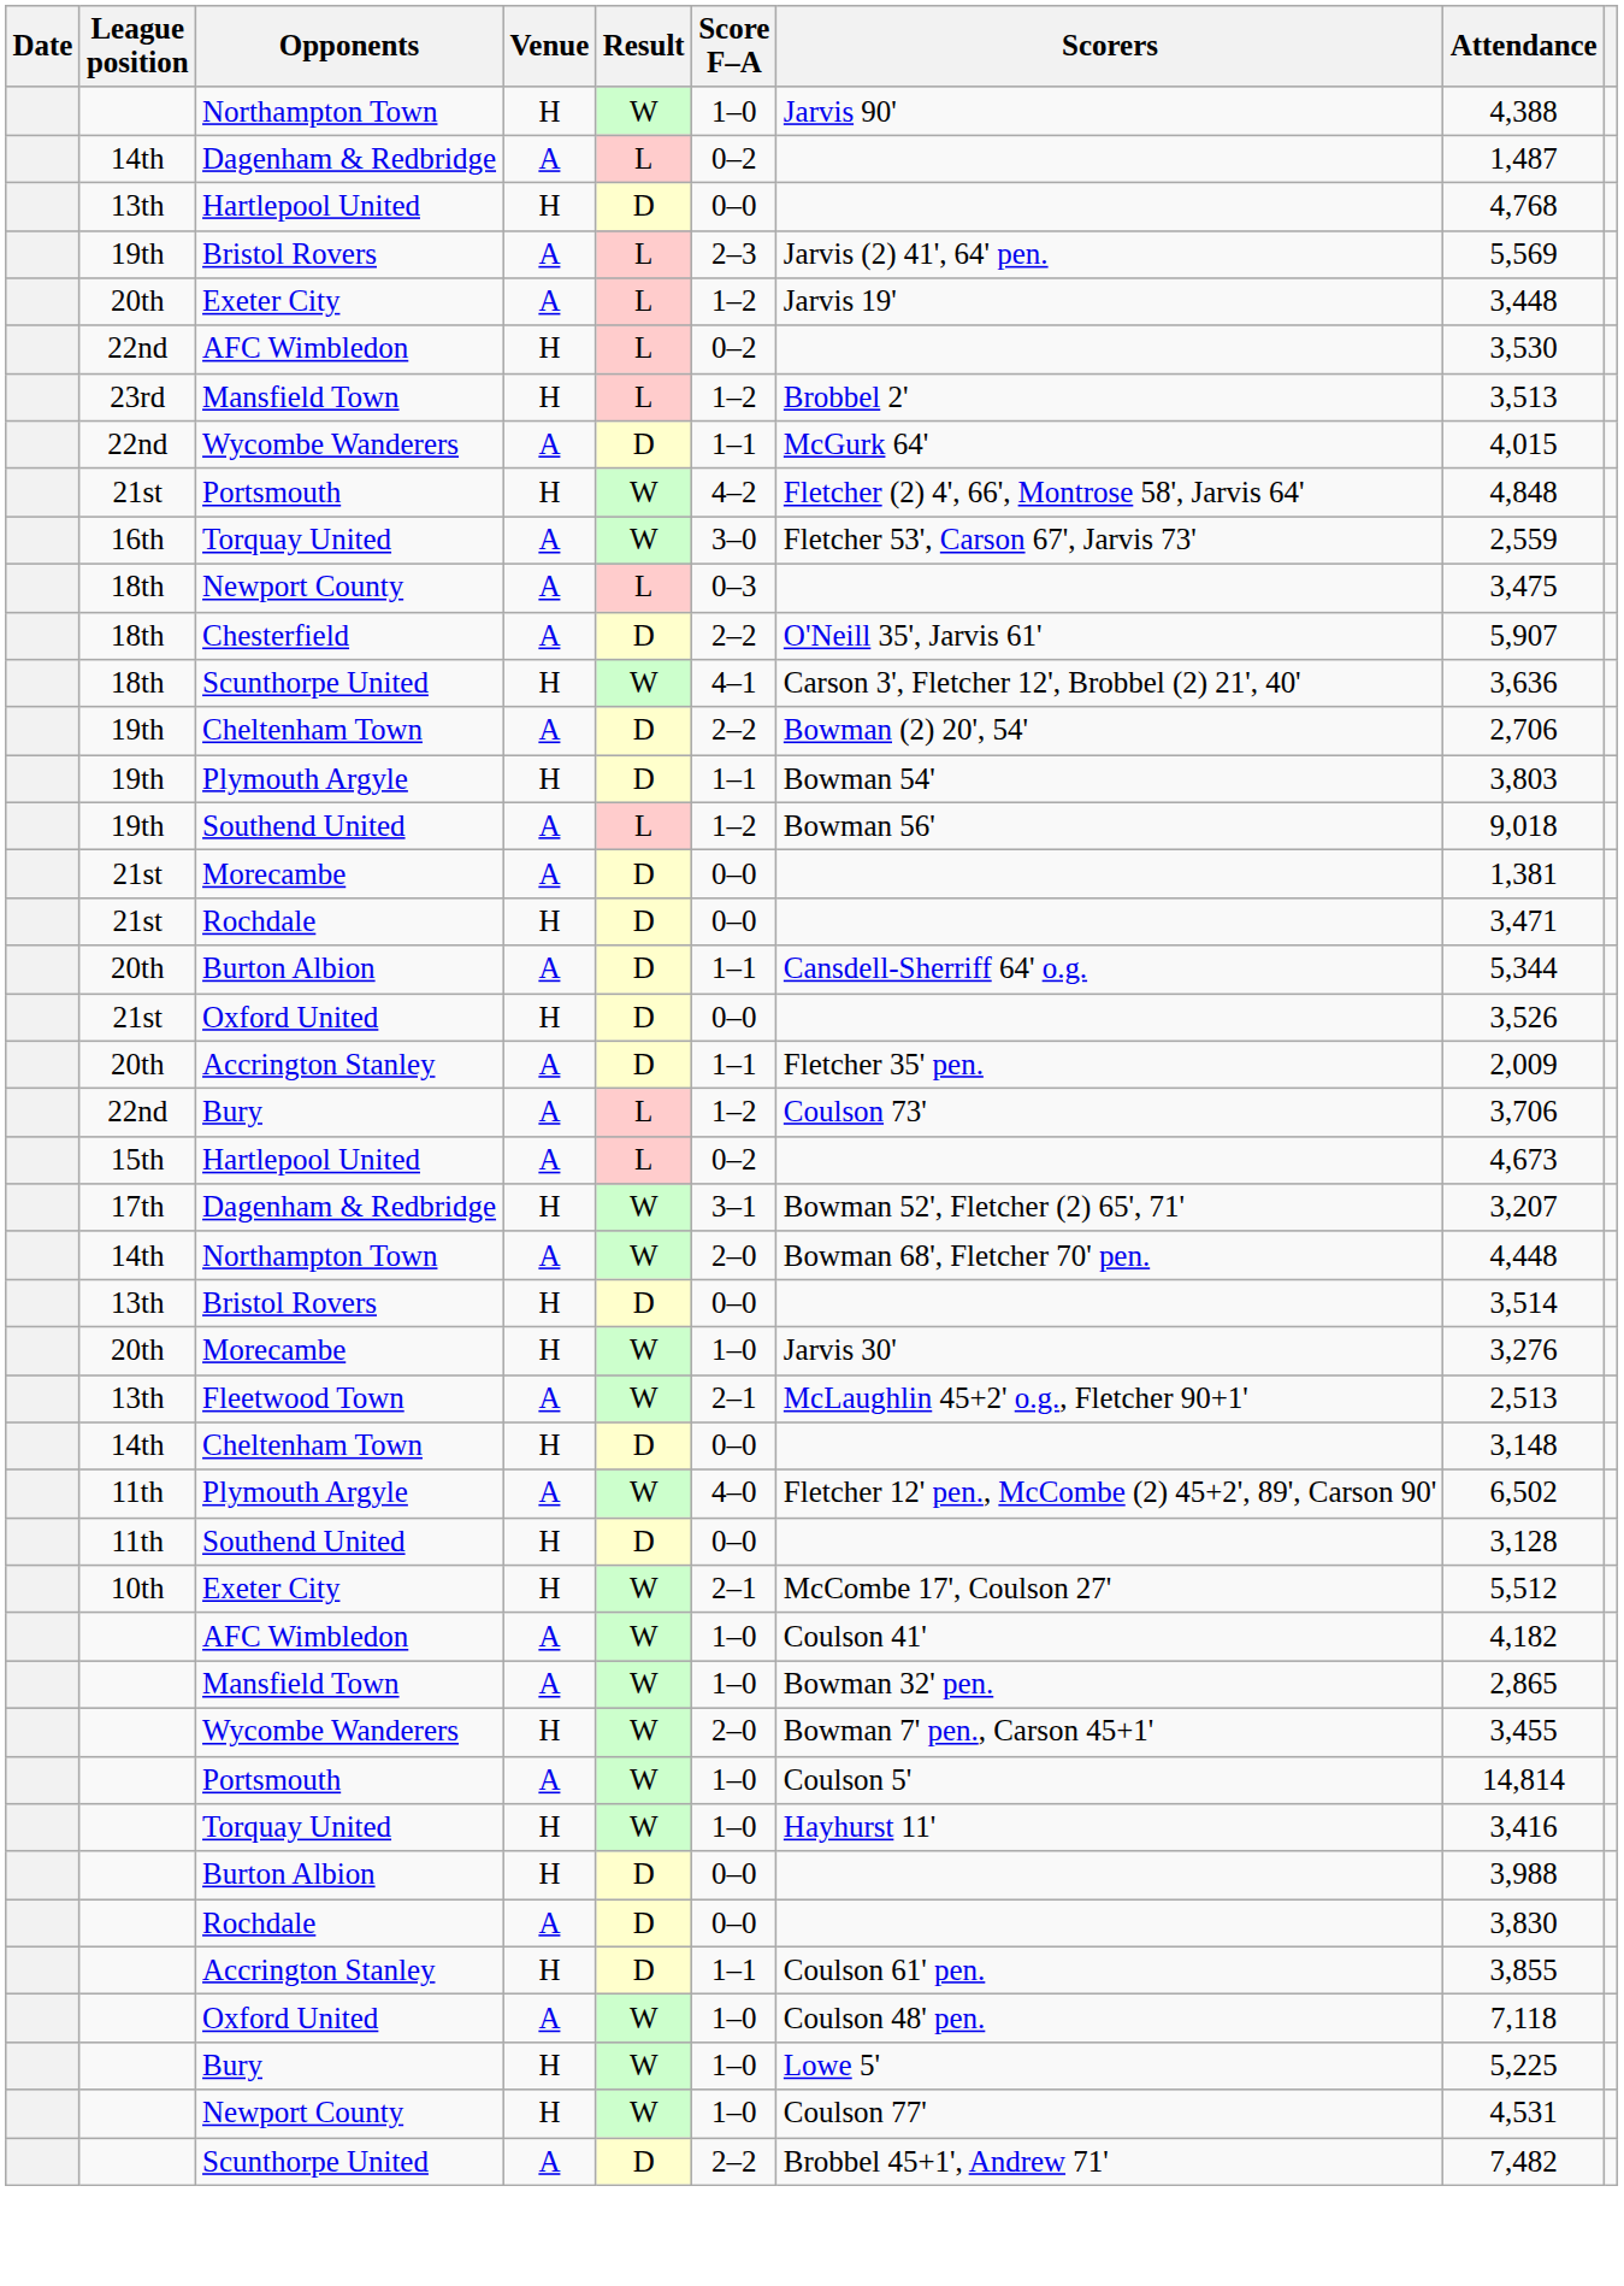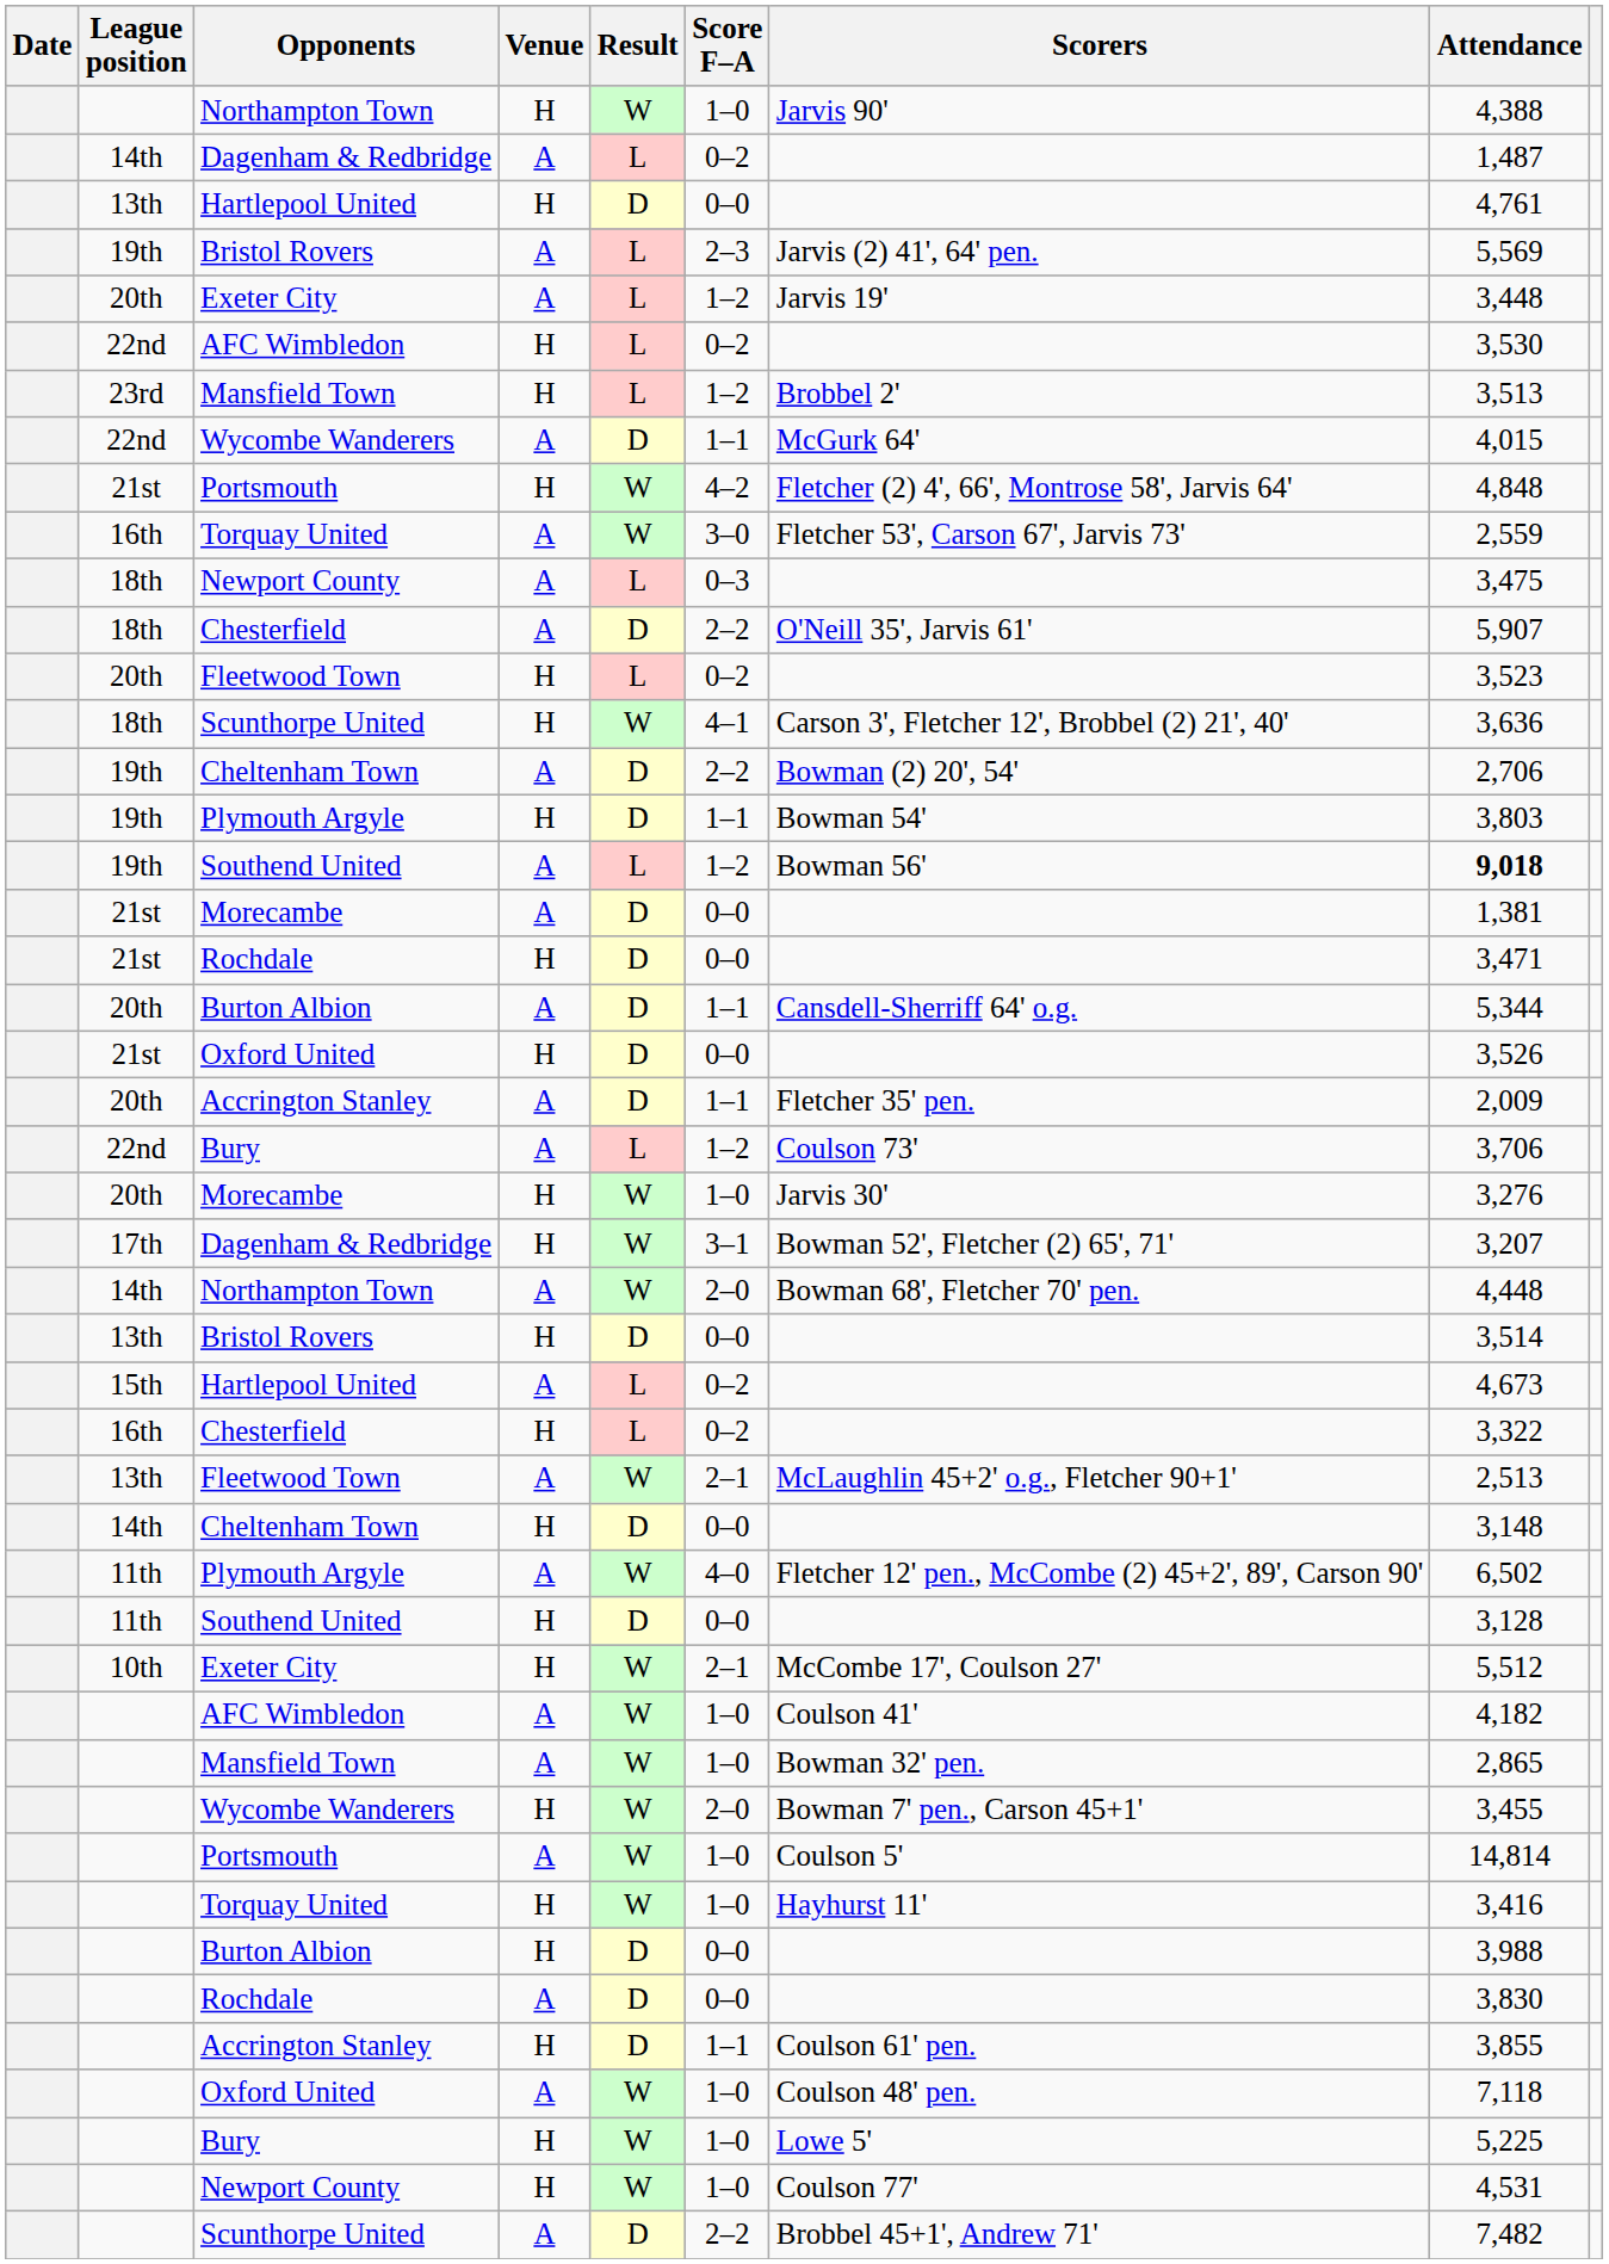 <table class="wikitable plainrowheaders sortable" style="text-align:center">
 <tr>
 <th scope=col>Date</th>
 <th scope=col>League<br>position</th>
 <th scope=col>Opponents</th>
 <th scope=col>Venue</th>
 <th scope=col>Result</th>
 <th scope=col>Score<br>F–A</th>
 <th scope=col class=unsortable>Scorers</th>
 <th scope=col>Attendance</th>
 <th scope=col class=unsortable></th>
 </tr>
 <tr>
 <th scope=row></th>
 <td></td>
 <td align=left><a href='#'>Northampton Town</a></td>
 <td>H</td>
 <td style=background-color:#CCFFCC>W</td>
 <td>1–0</td>
 <td align=left><a href='#'>Jarvis</a> 90'</td>
 <td>4,388</td>
 <td></td>
 </tr>
 <tr>
 <th scope=row></th>
 <td>14th</td>
 <td align=left><a href='#'>Dagenham & Redbridge</a></td>
 <td><a href='#'>A</a></td>
 <td style=background-color:#FFCCCC>L</td>
 <td>0–2</td>
 <td align=left></td>
 <td>1,487</td>
 <td></td>
 </tr>
 <tr>
 <th scope=row></th>
 <td>13th</td>
 <td align=left><a href='#'>Hartlepool United</a></td>
 <td>H</td>
 <td style=background-color:#FFFFCC>D</td>
 <td>0–0</td>
 <td align=left></td>
-<td>4,768</td>
+<td>4,761</td>
 <td></td>
 </tr>
 <tr>
 <th scope=row></th>
 <td>19th</td>
 <td align=left><a href='#'>Bristol Rovers</a></td>
 <td><a href='#'>A</a></td>
 <td style=background-color:#FFCCCC>L</td>
 <td>2–3</td>
 <td align=left>Jarvis (2) 41', 64' <a href='#'>pen.</a></td>
 <td>5,569</td>
 <td></td>
 </tr>
 <tr>
 <th scope=row></th>
 <td>20th</td>
 <td align=left><a href='#'>Exeter City</a></td>
 <td><a href='#'>A</a></td>
 <td style=background-color:#FFCCCC>L</td>
 <td>1–2</td>
 <td align=left>Jarvis 19'</td>
 <td>3,448</td>
 <td></td>
 </tr>
 <tr>
 <th scope=row></th>
 <td>22nd</td>
 <td align=left><a href='#'>AFC Wimbledon</a></td>
 <td>H</td>
 <td style=background-color:#FFCCCC>L</td>
 <td>0–2</td>
 <td align=left></td>
 <td>3,530</td>
 <td></td>
 </tr>
 <tr>
 <th scope=row></th>
 <td>23rd</td>
 <td align=left><a href='#'>Mansfield Town</a></td>
 <td>H</td>
 <td style=background-color:#FFCCCC>L</td>
 <td>1–2</td>
 <td align=left><a href='#'>Brobbel</a> 2'</td>
 <td>3,513</td>
 <td></td>
 </tr>
 <tr>
 <th scope=row></th>
 <td>22nd</td>
 <td align=left><a href='#'>Wycombe Wanderers</a></td>
 <td><a href='#'>A</a></td>
 <td style=background-color:#FFFFCC>D</td>
 <td>1–1</td>
 <td align=left><a href='#'>McGurk</a> 64'</td>
 <td>4,015</td>
 <td></td>
 </tr>
 <tr>
 <th scope=row></th>
 <td>21st</td>
 <td align=left><a href='#'>Portsmouth</a></td>
 <td>H</td>
 <td style=background-color:#CCFFCC>W</td>
 <td>4–2</td>
 <td align=left><a href='#'>Fletcher</a> (2) 4', 66', <a href='#'>Montrose</a> 58', Jarvis 64'</td>
 <td>4,848</td>
 <td></td>
 </tr>
 <tr>
 <th scope=row></th>
 <td>16th</td>
 <td align=left><a href='#'>Torquay United</a></td>
 <td><a href='#'>A</a></td>
 <td style=background-color:#CCFFCC>W</td>
 <td>3–0</td>
 <td align=left>Fletcher 53', <a href='#'>Carson</a> 67', Jarvis 73'</td>
 <td>2,559</td>
 <td></td>
 </tr>
 <tr>
 <th scope=row></th>
 <td>18th</td>
 <td align=left><a href='#'>Newport County</a></td>
 <td><a href='#'>A</a></td>
 <td style=background-color:#FFCCCC>L</td>
 <td>0–3</td>
 <td align=left></td>
 <td>3,475</td>
 <td></td>
 </tr>
 <tr>
 <th scope=row></th>
 <td>18th</td>
 <td align=left><a href='#'>Chesterfield</a></td>
 <td><a href='#'>A</a></td>
 <td style=background-color:#FFFFCC>D</td>
 <td>2–2</td>
 <td align=left><a href='#'>O'Neill</a> 35', Jarvis 61'</td>
 <td>5,907</td>
 <td></td>
 </tr>
 <tr>
 <th scope=row></th>
+<td>20th</td>
+<td align=left><a href='#'>Fleetwood Town</a></td>
+<td>H</td>
+<td style=background-color:#FFCCCC>L</td>
+<td>0–2</td>
+<td align=left></td>
+<td>3,523</td>
+<td></td>
+</tr>
+<tr>
+<th scope=row></th>
 <td>18th</td>
 <td align=left><a href='#'>Scunthorpe United</a></td>
 <td>H</td>
 <td style=background-color:#CCFFCC>W</td>
 <td>4–1</td>
 <td align=left>Carson 3', Fletcher 12', Brobbel (2) 21', 40'</td>
 <td>3,636</td>
 <td></td>
 </tr>
 <tr>
 <th scope=row></th>
 <td>19th</td>
 <td align=left><a href='#'>Cheltenham Town</a></td>
 <td><a href='#'>A</a></td>
 <td style=background-color:#FFFFCC>D</td>
 <td>2–2</td>
 <td align=left><a href='#'>Bowman</a> (2) 20', 54'</td>
 <td>2,706</td>
 <td></td>
 </tr>
 <tr>
 <th scope=row></th>
 <td>19th</td>
 <td align=left><a href='#'>Plymouth Argyle</a></td>
 <td>H</td>
 <td style=background-color:#FFFFCC>D</td>
 <td>1–1</td>
 <td align=left>Bowman 54'</td>
 <td>3,803</td>
 <td></td>
 </tr>
 <tr>
 <th scope=row></th>
 <td>19th</td>
 <td align=left><a href='#'>Southend United</a></td>
 <td><a href='#'>A</a></td>
 <td style=background-color:#FFCCCC>L</td>
 <td>1–2</td>
 <td align=left>Bowman 56'</td>
-<td>9,018</td>
+<td><strong>9,018</strong></td>
 <td></td>
 </tr>
 <tr>
 <th scope=row></th>
 <td>21st</td>
 <td align=left><a href='#'>Morecambe</a></td>
 <td><a href='#'>A</a></td>
 <td style=background-color:#FFFFCC>D</td>
 <td>0–0</td>
 <td align=left></td>
 <td>1,381</td>
 <td></td>
 </tr>
 <tr>
 <th scope=row></th>
 <td>21st</td>
 <td align=left><a href='#'>Rochdale</a></td>
 <td>H</td>
 <td style=background-color:#FFFFCC>D</td>
 <td>0–0</td>
 <td align=left></td>
 <td>3,471</td>
 <td></td>
 </tr>
 <tr>
 <th scope=row></th>
 <td>20th</td>
 <td align=left><a href='#'>Burton Albion</a></td>
 <td><a href='#'>A</a></td>
 <td style=background-color:#FFFFCC>D</td>
 <td>1–1</td>
 <td align=left><a href='#'>Cansdell-Sherriff</a> 64' <a href='#'>o.g.</a></td>
 <td>5,344</td>
 <td></td>
 </tr>
 <tr>
 <th scope=row></th>
 <td>21st</td>
 <td align=left><a href='#'>Oxford United</a></td>
 <td>H</td>
 <td style=background-color:#FFFFCC>D</td>
 <td>0–0</td>
 <td align=left></td>
 <td>3,526</td>
 <td></td>
 </tr>
 <tr>
 <th scope=row></th>
 <td>20th</td>
 <td align=left><a href='#'>Accrington Stanley</a></td>
 <td><a href='#'>A</a></td>
 <td style=background-color:#FFFFCC>D</td>
 <td>1–1</td>
 <td align=left>Fletcher 35' <a href='#'>pen.</a></td>
 <td>2,009</td>
 <td></td>
 </tr>
 <tr>
 <th scope=row></th>
 <td>22nd</td>
 <td align=left><a href='#'>Bury</a></td>
 <td><a href='#'>A</a></td>
 <td style=background-color:#FFCCCC>L</td>
 <td>1–2</td>
 <td align=left><a href='#'>Coulson</a> 73'</td>
 <td>3,706</td>
 <td></td>
 </tr>
 <tr>
 <th scope=row></th>
-<td>15th</td>
-<td align=left><a href='#'>Hartlepool United</a></td>
-<td><a href='#'>A</a></td>
-<td style=background-color:#FFCCCC>L</td>
-<td>0–2</td>
-<td align=left></td>
-<td>4,673</td>
+<td>20th</td>
+<td align=left><a href='#'>Morecambe</a></td>
+<td>H</td>
+<td style=background-color:#CCFFCC>W</td>
+<td>1–0</td>
+<td align=left>Jarvis 30'</td>
+<td>3,276</td>
 <td></td>
 </tr>
 <tr>
 <th scope=row></th>
 <td>17th</td>
 <td align=left><a href='#'>Dagenham & Redbridge</a></td>
 <td>H</td>
 <td style=background-color:#CCFFCC>W</td>
 <td>3–1</td>
 <td align=left>Bowman 52', Fletcher (2) 65', 71'</td>
 <td>3,207</td>
 <td></td>
 </tr>
 <tr>
 <th scope=row></th>
 <td>14th</td>
 <td align=left><a href='#'>Northampton Town</a></td>
 <td><a href='#'>A</a></td>
 <td style=background-color:#CCFFCC>W</td>
 <td>2–0</td>
 <td align=left>Bowman 68', Fletcher 70' <a href='#'>pen.</a></td>
 <td>4,448</td>
 <td></td>
 </tr>
 <tr>
 <th scope=row></th>
 <td>13th</td>
 <td align=left><a href='#'>Bristol Rovers</a></td>
 <td>H</td>
 <td style=background-color:#FFFFCC>D</td>
 <td>0–0</td>
 <td align=left></td>
 <td>3,514</td>
 <td></td>
 </tr>
 <tr>
 <th scope=row></th>
-<td>20th</td>
-<td align=left><a href='#'>Morecambe</a></td>
+<td>15th</td>
+<td align=left><a href='#'>Hartlepool United</a></td>
+<td><a href='#'>A</a></td>
+<td style=background-color:#FFCCCC>L</td>
+<td>0–2</td>
+<td align=left></td>
+<td>4,673</td>
+<td></td>
+</tr>
+<tr>
+<th scope=row></th>
+<td>16th</td>
+<td align=left><a href='#'>Chesterfield</a></td>
 <td>H</td>
-<td style=background-color:#CCFFCC>W</td>
-<td>1–0</td>
-<td align=left>Jarvis 30'</td>
-<td>3,276</td>
+<td style=background-color:#FFCCCC>L</td>
+<td>0–2</td>
+<td align=left></td>
+<td>3,322</td>
 <td></td>
 </tr>
 <tr>
 <th scope=row></th>
 <td>13th</td>
 <td align=left><a href='#'>Fleetwood Town</a></td>
 <td><a href='#'>A</a></td>
 <td style=background-color:#CCFFCC>W</td>
 <td>2–1</td>
 <td align=left><a href='#'>McLaughlin</a> 45+2' <a href='#'>o.g.</a>, Fletcher 90+1'</td>
 <td>2,513</td>
 <td></td>
 </tr>
 <tr>
 <th scope=row></th>
 <td>14th</td>
 <td align=left><a href='#'>Cheltenham Town</a></td>
 <td>H</td>
 <td style=background-color:#FFFFCC>D</td>
 <td>0–0</td>
 <td align=left></td>
 <td>3,148</td>
 <td></td>
 </tr>
 <tr>
 <th scope=row></th>
 <td>11th</td>
 <td align=left><a href='#'>Plymouth Argyle</a></td>
 <td><a href='#'>A</a></td>
 <td style=background-color:#CCFFCC>W</td>
 <td>4–0</td>
 <td align=left>Fletcher 12' <a href='#'>pen.</a>, <a href='#'>McCombe</a> (2) 45+2', 89', Carson 90'</td>
 <td>6,502</td>
 <td></td>
 </tr>
 <tr>
 <th scope=row></th>
 <td>11th</td>
 <td align=left><a href='#'>Southend United</a></td>
 <td>H</td>
 <td style=background-color:#FFFFCC>D</td>
 <td>0–0</td>
 <td align=left></td>
 <td>3,128</td>
 <td></td>
 </tr>
 <tr>
 <th scope=row></th>
 <td>10th</td>
 <td align=left><a href='#'>Exeter City</a></td>
 <td>H</td>
 <td style=background-color:#CCFFCC>W</td>
 <td>2–1</td>
 <td align=left>McCombe 17', Coulson 27'</td>
 <td>5,512</td>
 <td></td>
 </tr>
 <tr>
 <th scope=row></th>
 <td></td>
 <td align=left><a href='#'>AFC Wimbledon</a></td>
 <td><a href='#'>A</a></td>
 <td style=background-color:#CCFFCC>W</td>
 <td>1–0</td>
 <td align=left>Coulson 41'</td>
 <td>4,182</td>
 <td></td>
 </tr>
 <tr>
 <th scope=row></th>
 <td></td>
 <td align=left><a href='#'>Mansfield Town</a></td>
 <td><a href='#'>A</a></td>
 <td style=background-color:#CCFFCC>W</td>
 <td>1–0</td>
 <td align=left>Bowman 32' <a href='#'>pen.</a></td>
 <td>2,865</td>
 <td></td>
 </tr>
 <tr>
 <th scope=row></th>
 <td></td>
 <td align=left><a href='#'>Wycombe Wanderers</a></td>
 <td>H</td>
 <td style=background-color:#CCFFCC>W</td>
 <td>2–0</td>
 <td align=left>Bowman 7' <a href='#'>pen.</a>, Carson 45+1'</td>
 <td>3,455</td>
 <td></td>
 </tr>
 <tr>
 <th scope=row></th>
 <td></td>
 <td align=left><a href='#'>Portsmouth</a></td>
 <td><a href='#'>A</a></td>
 <td style=background-color:#CCFFCC>W</td>
 <td>1–0</td>
 <td align=left>Coulson 5'</td>
 <td>14,814</td>
 <td></td>
 </tr>
 <tr>
 <th scope=row></th>
 <td></td>
 <td align=left><a href='#'>Torquay United</a></td>
 <td>H</td>
 <td style=background-color:#CCFFCC>W</td>
 <td>1–0</td>
 <td align=left><a href='#'>Hayhurst</a> 11'</td>
 <td>3,416</td>
 <td></td>
 </tr>
 <tr>
 <th scope=row></th>
 <td></td>
 <td align=left><a href='#'>Burton Albion</a></td>
 <td>H</td>
 <td style=background-color:#FFFFCC>D</td>
 <td>0–0</td>
 <td align=left></td>
 <td>3,988</td>
 <td></td>
 </tr>
 <tr>
 <th scope=row></th>
 <td></td>
 <td align=left><a href='#'>Rochdale</a></td>
 <td><a href='#'>A</a></td>
 <td style=background-color:#FFFFCC>D</td>
 <td>0–0</td>
 <td align=left></td>
 <td>3,830</td>
 <td></td>
 </tr>
 <tr>
 <th scope=row></th>
 <td></td>
 <td align=left><a href='#'>Accrington Stanley</a></td>
 <td>H</td>
 <td style=background-color:#FFFFCC>D</td>
 <td>1–1</td>
 <td align=left>Coulson 61' <a href='#'>pen.</a></td>
 <td>3,855</td>
 <td></td>
 </tr>
 <tr>
 <th scope=row></th>
 <td></td>
 <td align=left><a href='#'>Oxford United</a></td>
 <td><a href='#'>A</a></td>
 <td style=background-color:#CCFFCC>W</td>
 <td>1–0</td>
 <td align=left>Coulson 48' <a href='#'>pen.</a></td>
 <td>7,118</td>
 <td></td>
 </tr>
 <tr>
 <th scope=row></th>
 <td></td>
 <td align=left><a href='#'>Bury</a></td>
 <td>H</td>
 <td style=background-color:#CCFFCC>W</td>
 <td>1–0</td>
 <td align=left><a href='#'>Lowe</a> 5'</td>
 <td>5,225</td>
 <td></td>
 </tr>
 <tr>
 <th scope=row></th>
 <td></td>
 <td align=left><a href='#'>Newport County</a></td>
 <td>H</td>
 <td style=background-color:#CCFFCC>W</td>
 <td>1–0</td>
 <td align=left>Coulson 77'</td>
 <td>4,531</td>
 <td></td>
 </tr>
 <tr>
 <th scope=row></th>
 <td></td>
 <td align=left><a href='#'>Scunthorpe United</a></td>
 <td><a href='#'>A</a></td>
 <td style=background-color:#FFFFCC>D</td>
 <td>2–2</td>
 <td align=left>Brobbel 45+1', <a href='#'>Andrew</a> 71'</td>
 <td>7,482</td>
 <td></td>
 </tr>
 </table>
